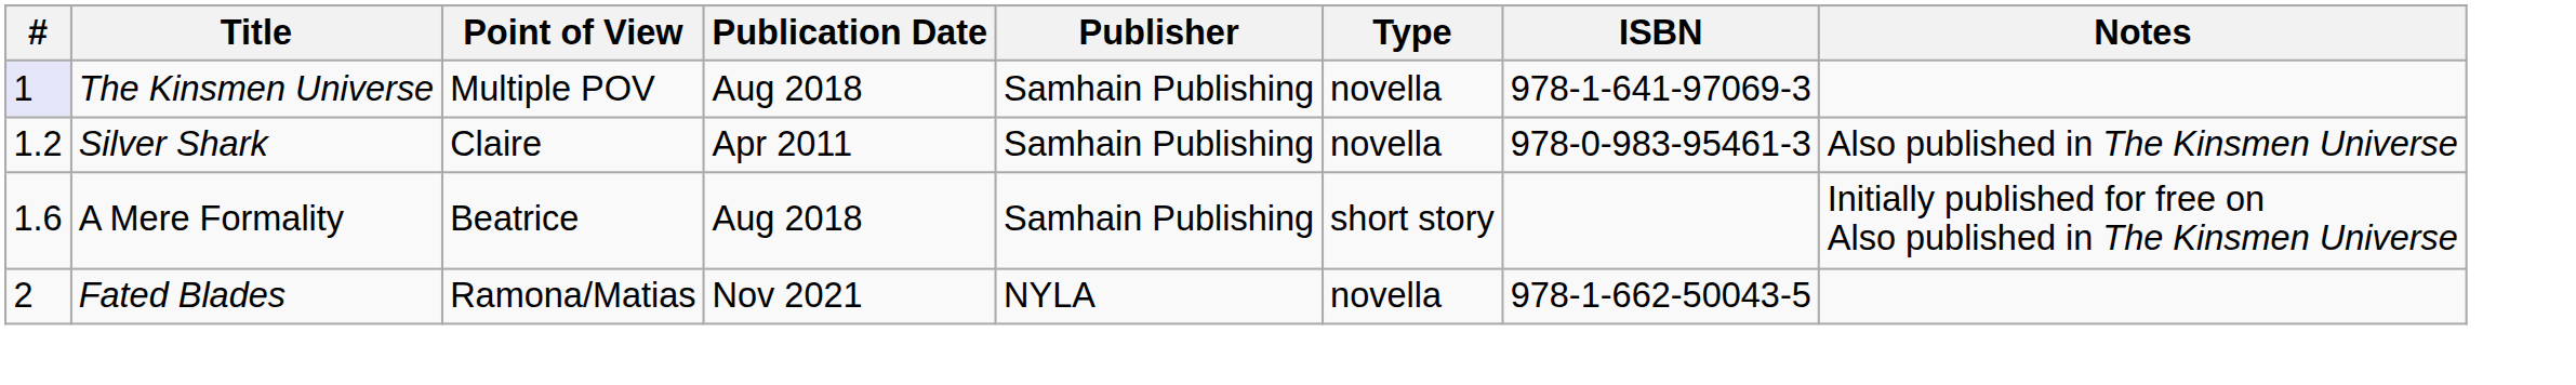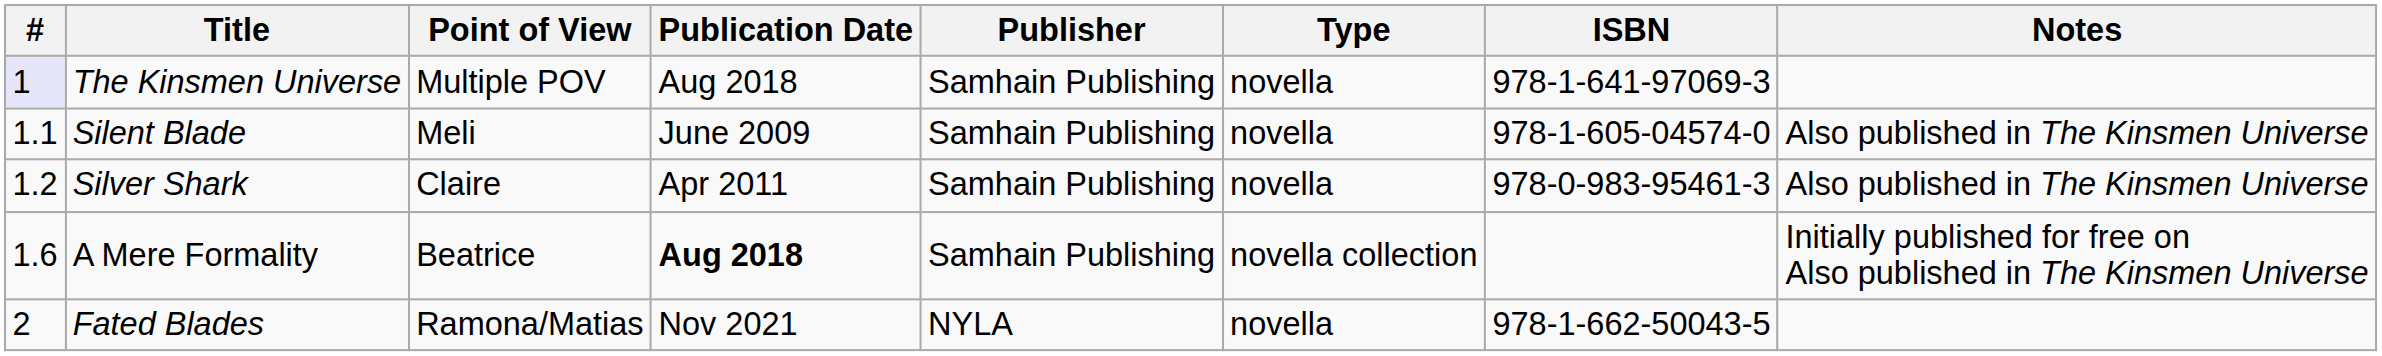 <table class="wikitable">
 <tr>
 <th>#</th>
 <th>Title</th>
 <th>Point of View</th>
 <th>Publication Date</th>
 <th>Publisher</th>
 <th>Type</th>
 <th>ISBN</th>
 <th>Notes</th>
 </tr>
 <tr>
 <td style="background: lavender;">1</td>
 <td><em>The Kinsmen Universe</em></td>
 <td>Multiple POV</td>
 <td>Aug 2018</td>
 <td>Samhain Publishing</td>
 <td>novella</td>
 <td>978-1-641-97069-3</td>
 <td></td>
 </tr>
 <tr>
+<td>1.1</td>
+<td><em>Silent Blade</em></td>
+<td>Meli</td>
+<td>June 2009</td>
+<td>Samhain Publishing</td>
+<td>novella</td>
+<td>978-1-605-04574-0</td>
+<td>Also published in <em>The Kinsmen Universe</em></td>
+</tr>
+<tr>
 <td>1.2</td>
 <td><em>Silver Shark</em></td>
 <td>Claire</td>
 <td>Apr 2011</td>
 <td>Samhain Publishing</td>
 <td>novella</td>
 <td>978-0-983-95461-3</td>
 <td>Also published in <em>The Kinsmen Universe</em></td>
 </tr>
 <tr>
 <td>1.6</td>
 <td>A Mere Formality</td>
 <td>Beatrice</td>
-<td>Aug 2018</td>
+<td><strong>Aug 2018</strong></td>
 <td>Samhain Publishing</td>
-<td>short story</td>
+<td>novella collection</td>
 <td></td>
 <td>Initially published for free on <br>Also published in <em>The Kinsmen Universe</em></td>
 </tr>
 <tr>
 <td>2</td>
 <td><em>Fated Blades</em></td>
 <td>Ramona/Matias</td>
 <td>Nov 2021</td>
 <td>NYLA</td>
 <td>novella</td>
 <td>978-1-662-50043-5</td>
 <td></td>
 </tr>
 </table>
